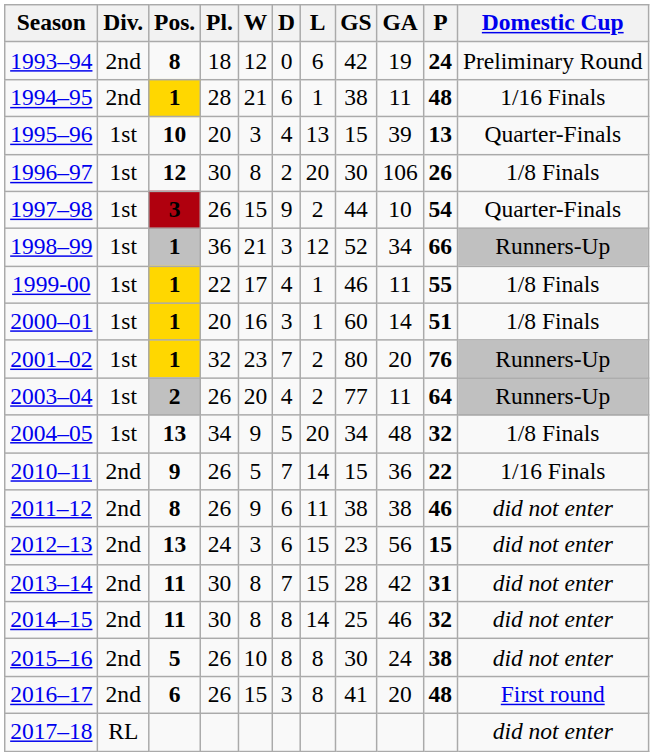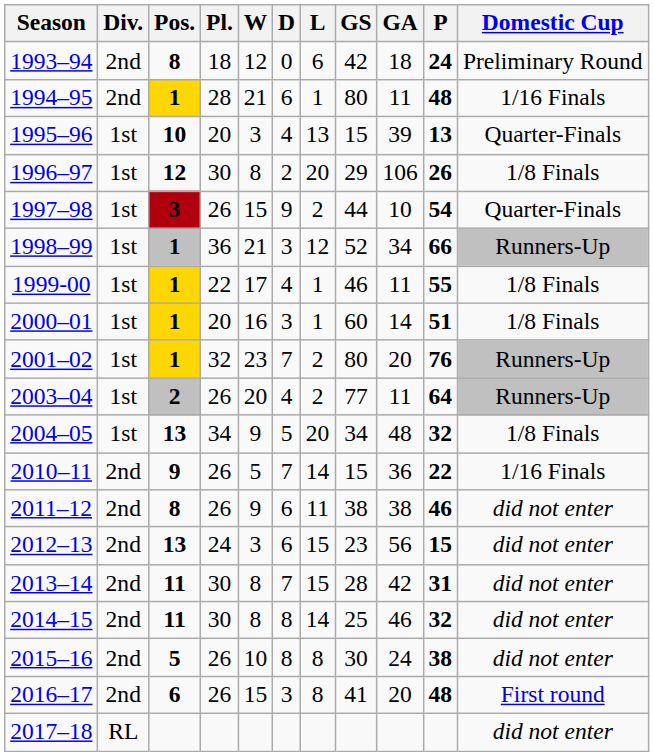 <table class="wikitable">
 <tr>
 <th>Season</th>
 <th>Div.</th>
 <th>Pos.</th>
 <th>Pl.</th>
 <th>W</th>
 <th>D</th>
 <th>L</th>
 <th>GS</th>
 <th>GA</th>
 <th>P</th>
 <th><a href='#'>Domestic Cup</a></th>
 </tr>
 <tr>
 <td align=center><a href='#'>1993–94</a></td>
 <td align=center>2nd</td>
 <td align=center><strong>8</strong></td>
 <td align=center>18</td>
 <td align=center>12</td>
 <td align=center>0</td>
 <td align=center>6</td>
 <td align=center>42</td>
-<td align=center>19</td>
+<td align=center>18</td>
 <td align=center><strong>24</strong></td>
 <td align=center>Preliminary Round</td>
 </tr>
 <tr>
 <td align=center><a href='#'>1994–95</a></td>
 <td align=center>2nd</td>
 <td align=center bgcolor=gold><strong>1</strong></td>
 <td align=center>28</td>
 <td align=center>21</td>
 <td align=center>6</td>
 <td align=center>1</td>
-<td align=center>38</td>
+<td align=center>80</td>
 <td align=center>11</td>
 <td align=center><strong>48</strong></td>
 <td align=center>1/16 Finals</td>
 </tr>
 <tr>
 <td align=center><a href='#'>1995–96</a></td>
 <td align=center>1st</td>
 <td align=center><strong>10</strong></td>
 <td align=center>20</td>
 <td align=center>3</td>
 <td align=center>4</td>
 <td align=center>13</td>
 <td align=center>15</td>
 <td align=center>39</td>
 <td align=center><strong>13</strong></td>
 <td align=center>Quarter-Finals</td>
 </tr>
 <tr>
 <td align=center><a href='#'>1996–97</a></td>
 <td align=center>1st</td>
 <td align=center><strong>12</strong></td>
 <td align=center>30</td>
 <td align=center>8</td>
 <td align=center>2</td>
 <td align=center>20</td>
-<td align=center>30</td>
+<td align=center>29</td>
 <td align=center>106</td>
 <td align=center><strong>26</strong></td>
 <td align=center>1/8 Finals</td>
 </tr>
 <tr>
 <td align=center><a href='#'>1997–98</a></td>
 <td align=center>1st</td>
 <td align=center bgcolor=bronze><strong>3</strong></td>
 <td align=center>26</td>
 <td align=center>15</td>
 <td align=center>9</td>
 <td align=center>2</td>
 <td align=center>44</td>
 <td align=center>10</td>
 <td align=center><strong>54</strong></td>
 <td align=center>Quarter-Finals</td>
 </tr>
 <tr>
 <td align=center><a href='#'>1998–99</a></td>
 <td align=center>1st</td>
 <td align=center bgcolor=silver><strong>1</strong></td>
 <td align=center>36</td>
 <td align=center>21</td>
 <td align=center>3</td>
 <td align=center>12</td>
 <td align=center>52</td>
 <td align=center>34</td>
 <td align=center><strong>66</strong></td>
 <td align=center bgcolor=silver>Runners-Up</td>
 </tr>
 <tr>
 <td align=center><a href='#'>1999-00</a></td>
 <td align=center>1st</td>
 <td align=center bgcolor=gold><strong>1</strong></td>
 <td align=center>22</td>
 <td align=center>17</td>
 <td align=center>4</td>
 <td align=center>1</td>
 <td align=center>46</td>
 <td align=center>11</td>
 <td align=center><strong>55</strong></td>
 <td align=center>1/8 Finals</td>
 </tr>
 <tr>
 <td align=center><a href='#'>2000–01</a></td>
 <td align=center>1st</td>
 <td align=center bgcolor=gold><strong>1</strong></td>
 <td align=center>20</td>
 <td align=center>16</td>
 <td align=center>3</td>
 <td align=center>1</td>
 <td align=center>60</td>
 <td align=center>14</td>
 <td align=center><strong>51</strong></td>
 <td align=center>1/8 Finals</td>
 </tr>
 <tr>
 <td align=center><a href='#'>2001–02</a></td>
 <td align=center>1st</td>
 <td align=center bgcolor=gold><strong>1</strong></td>
 <td align=center>32</td>
 <td align=center>23</td>
 <td align=center>7</td>
 <td align=center>2</td>
 <td align=center>80</td>
 <td align=center>20</td>
 <td align=center><strong>76</strong></td>
 <td align=center bgcolor=silver>Runners-Up</td>
 </tr>
 <tr>
 <td align=center><a href='#'>2003–04</a></td>
 <td align=center>1st</td>
 <td align=center bgcolor=silver><strong>2</strong></td>
 <td align=center>26</td>
 <td align=center>20</td>
 <td align=center>4</td>
 <td align=center>2</td>
 <td align=center>77</td>
 <td align=center>11</td>
 <td align=center><strong>64</strong></td>
 <td align=center bgcolor=silver>Runners-Up</td>
 </tr>
 <tr>
 <td align=center><a href='#'>2004–05</a></td>
 <td align=center>1st</td>
 <td align=center><strong>13</strong></td>
 <td align=center>34</td>
 <td align=center>9</td>
 <td align=center>5</td>
 <td align=center>20</td>
 <td align=center>34</td>
 <td align=center>48</td>
 <td align=center><strong>32</strong></td>
 <td align=center>1/8 Finals</td>
 </tr>
 <tr>
 <td align=center><a href='#'>2010–11</a></td>
 <td align=center>2nd</td>
 <td align=center><strong>9</strong></td>
 <td align=center>26</td>
 <td align=center>5</td>
 <td align=center>7</td>
 <td align=center>14</td>
 <td align=center>15</td>
 <td align=center>36</td>
 <td align=center><strong>22</strong></td>
 <td align=center>1/16 Finals</td>
 </tr>
 <tr>
 <td align=center><a href='#'>2011–12</a></td>
 <td align=center>2nd</td>
 <td align=center><strong>8</strong></td>
 <td align=center>26</td>
 <td align=center>9</td>
 <td align=center>6</td>
 <td align=center>11</td>
 <td align=center>38</td>
 <td align=center>38</td>
 <td align=center><strong>46</strong></td>
 <td align=center><em>did not enter</em></td>
 </tr>
 <tr>
 <td align=center><a href='#'>2012–13</a></td>
 <td align=center>2nd</td>
 <td align=center><strong>13</strong></td>
 <td align=center>24</td>
 <td align=center>3</td>
 <td align=center>6</td>
 <td align=center>15</td>
 <td align=center>23</td>
 <td align=center>56</td>
 <td align=center><strong>15</strong></td>
 <td align=center><em>did not enter</em></td>
 </tr>
 <tr>
 <td align=center><a href='#'>2013–14</a></td>
 <td align=center>2nd</td>
 <td align=center><strong>11</strong></td>
 <td align=center>30</td>
 <td align=center>8</td>
 <td align=center>7</td>
 <td align=center>15</td>
 <td align=center>28</td>
 <td align=center>42</td>
 <td align=center><strong>31</strong></td>
 <td align=center><em>did not enter</em></td>
 </tr>
 <tr>
 <td align=center><a href='#'>2014–15</a></td>
 <td align=center>2nd</td>
 <td align=center><strong>11</strong></td>
 <td align=center>30</td>
 <td align=center>8</td>
 <td align=center>8</td>
 <td align=center>14</td>
 <td align=center>25</td>
 <td align=center>46</td>
 <td align=center><strong>32</strong></td>
 <td align=center><em>did not enter</em></td>
 </tr>
 <tr>
 <td align=center><a href='#'>2015–16</a></td>
 <td align=center>2nd</td>
 <td align=center><strong>5</strong></td>
 <td align=center>26</td>
 <td align=center>10</td>
 <td align=center>8</td>
 <td align=center>8</td>
 <td align=center>30</td>
 <td align=center>24</td>
 <td align=center><strong>38</strong></td>
 <td align=center><em>did not enter</em></td>
 </tr>
 <tr>
 <td align=center><a href='#'>2016–17</a></td>
 <td align=center>2nd</td>
 <td align=center><strong>6</strong></td>
 <td align=center>26</td>
 <td align=center>15</td>
 <td align=center>3</td>
 <td align=center>8</td>
 <td align=center>41</td>
 <td align=center>20</td>
 <td align=center><strong>48</strong></td>
 <td align=center><a href='#'>First round</a></td>
 </tr>
 <tr>
 <td align=center><a href='#'>2017–18</a></td>
 <td align=center>RL</td>
 <td align=center></td>
 <td align=center></td>
 <td align=center></td>
 <td align=center></td>
 <td align=center></td>
 <td align=center></td>
 <td align=center></td>
 <td align=center></td>
 <td align=center><em>did not enter</em></td>
 </tr>
 </table>
